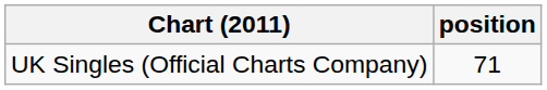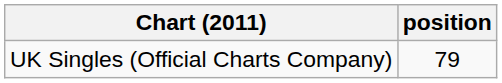 <table class="wikitable">
 <tr>
 <th>Chart (2011)</th>
 <th>position</th>
 </tr>
 <tr>
 <td>UK Singles (Official Charts Company)</td>
-<td style="text-align:center">71</td>
+<td style="text-align:center">79</td>
 </tr>
 </table>
